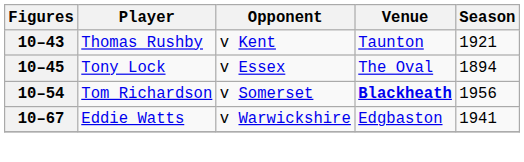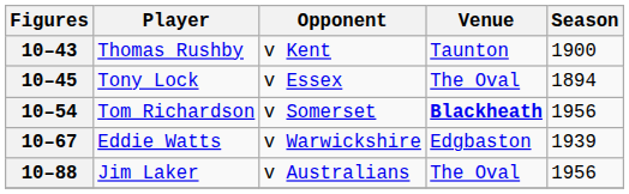 <table class="wikitable">
 <tr>
 <th>Figures</th>
 <th>Player</th>
 <th>Opponent</th>
 <th>Venue</th>
 <th>Season</th>
 </tr>
 <tr>
 <th>10–43</th>
 <td> <a href='#'>Thomas Rushby</a></td>
 <td>v <a href='#'>Kent</a></td>
 <td><a href='#'>Taunton</a></td>
-<td>1921</td>
+<td>1900</td>
 </tr>
 <tr>
 <th>10–45</th>
 <td> <a href='#'>Tony Lock</a></td>
 <td>v <a href='#'>Essex</a></td>
 <td><a href='#'>The Oval</a></td>
 <td>1894</td>
 </tr>
 <tr>
 <th>10–54</th>
 <td> <a href='#'>Tom Richardson</a></td>
 <td>v <a href='#'>Somerset</a></td>
 <td><strong><a href='#'>Blackheath</a></strong></td>
 <td>1956</td>
 </tr>
 <tr>
 <th>10–67</th>
 <td> <a href='#'>Eddie Watts</a></td>
 <td>v <a href='#'>Warwickshire</a></td>
 <td><a href='#'>Edgbaston</a></td>
-<td>1941</td>
+<td>1939</td>
+</tr>
+<tr>
+<th>10–88</th>
+<td> <a href='#'>Jim Laker</a></td>
+<td>v  <a href='#'>Australians</a></td>
+<td><a href='#'>The Oval</a></td>
+<td>1956</td>
 </tr>
 <tr>
 </tr>
 </table>
